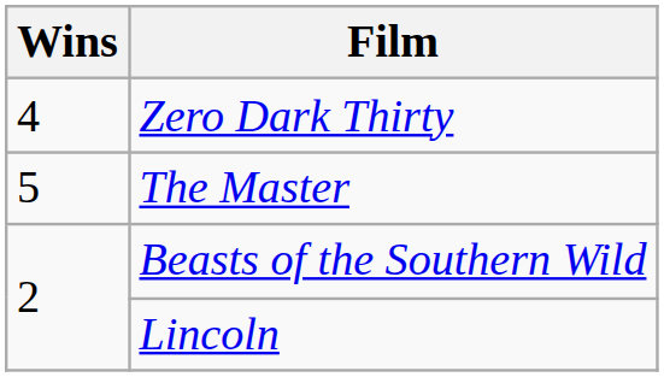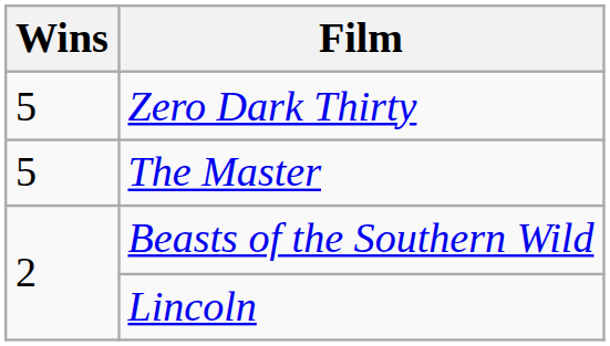 <table class="wikitable">
 <tr>
 <th>Wins</th>
 <th>Film</th>
 </tr>
 <tr>
-<td>4</td>
+<td>5</td>
 <td><em><a href='#'>Zero Dark Thirty</a></em></td>
 </tr>
 <tr>
 <td>5</td>
 <td><em><a href='#'>The Master</a></em></td>
 </tr>
 <tr>
 <td rowspan="2">2</td>
 <td><em><a href='#'>Beasts of the Southern Wild</a></em></td>
 </tr>
 <tr>
 <td><em><a href='#'>Lincoln</a></em></td>
 </tr>
 </table>
